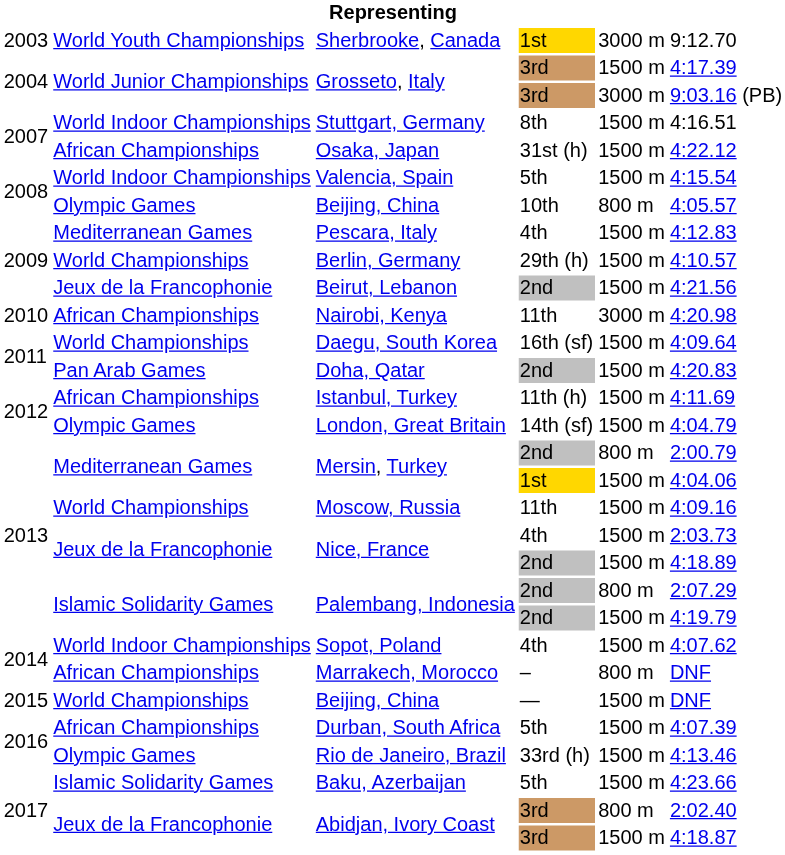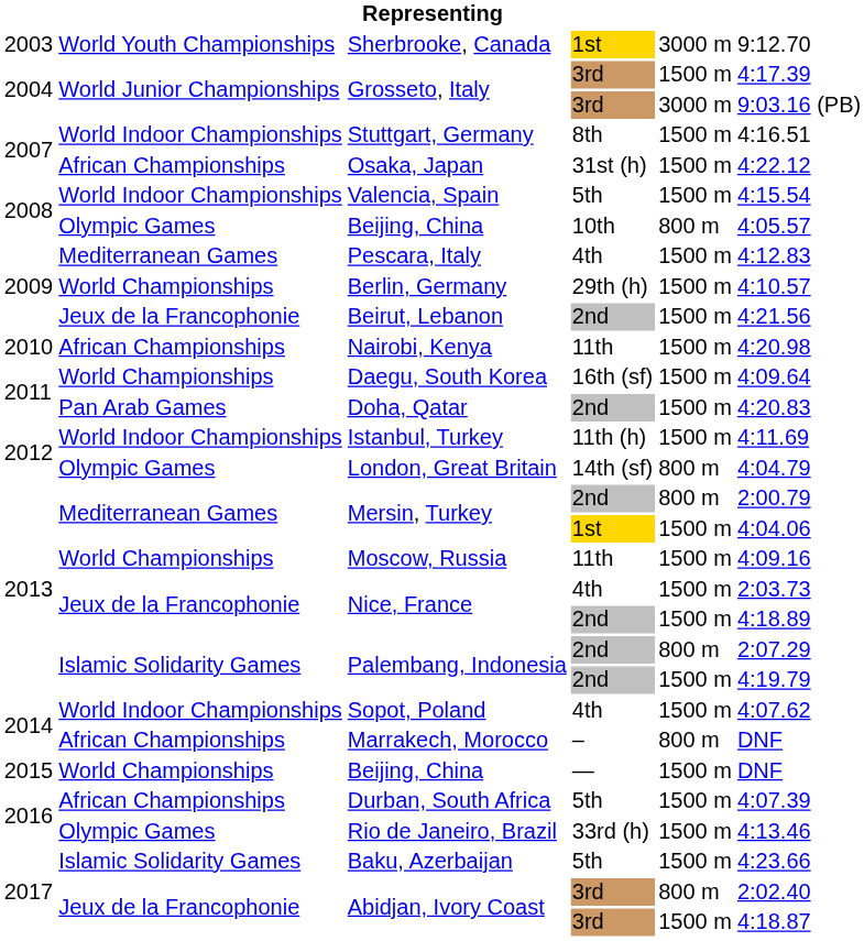 <table>
 <tr>
 <th colspan="6">Representing </th>
 </tr>
 <tr>
 <td>2003</td>
 <td><a href='#'>World Youth Championships</a></td>
 <td><a href='#'>Sherbrooke</a>, <a href='#'>Canada</a></td>
 <td bgcolor="gold">1st</td>
 <td>3000 m</td>
 <td>9:12.70</td>
 </tr>
 <tr>
 <td rowspan=2>2004</td>
 <td rowspan=2><a href='#'>World Junior Championships</a></td>
 <td rowspan=2><a href='#'>Grosseto</a>, <a href='#'>Italy</a></td>
 <td bgcolor="cc9966">3rd</td>
 <td>1500 m</td>
 <td><a href='#'>4:17.39</a></td>
 </tr>
 <tr>
 <td bgcolor="cc9966">3rd</td>
 <td>3000 m</td>
 <td><a href='#'>9:03.16</a> (PB)</td>
 </tr>
 <tr>
 <td rowspan=2>2007</td>
 <td><a href='#'>World Indoor Championships</a></td>
 <td><a href='#'>Stuttgart, Germany</a></td>
 <td>8th</td>
 <td>1500 m</td>
 <td>4:16.51</td>
 </tr>
 <tr>
 <td><a href='#'>African Championships</a></td>
 <td><a href='#'>Osaka, Japan</a></td>
 <td>31st (h)</td>
 <td>1500 m</td>
 <td><a href='#'>4:22.12</a></td>
 </tr>
 <tr>
 <td rowspan=2>2008</td>
 <td><a href='#'>World Indoor Championships</a></td>
 <td><a href='#'>Valencia, Spain</a></td>
 <td>5th</td>
 <td>1500 m</td>
 <td><a href='#'>4:15.54</a></td>
 </tr>
 <tr>
 <td><a href='#'>Olympic Games</a></td>
 <td><a href='#'>Beijing, China</a></td>
 <td>10th</td>
 <td>800 m</td>
 <td><a href='#'>4:05.57</a></td>
 </tr>
 <tr>
 <td rowspan=3>2009</td>
 <td><a href='#'>Mediterranean Games</a></td>
 <td><a href='#'>Pescara, Italy</a></td>
 <td>4th</td>
 <td>1500 m</td>
 <td><a href='#'>4:12.83</a></td>
 </tr>
 <tr>
 <td><a href='#'>World Championships</a></td>
 <td><a href='#'>Berlin, Germany</a></td>
 <td>29th (h)</td>
 <td>1500 m</td>
 <td><a href='#'>4:10.57</a></td>
 </tr>
 <tr>
 <td><a href='#'>Jeux de la Francophonie</a></td>
 <td><a href='#'>Beirut, Lebanon</a></td>
 <td bgcolor="silver">2nd</td>
 <td>1500 m</td>
 <td><a href='#'>4:21.56</a></td>
 </tr>
 <tr>
 <td>2010</td>
 <td><a href='#'>African Championships</a></td>
 <td><a href='#'>Nairobi, Kenya</a></td>
 <td>11th</td>
-<td>3000 m</td>
+<td>1500 m</td>
 <td><a href='#'>4:20.98</a></td>
 </tr>
 <tr>
 <td rowspan=2>2011</td>
 <td><a href='#'>World Championships</a></td>
 <td><a href='#'>Daegu, South Korea</a></td>
 <td>16th (sf)</td>
 <td>1500 m</td>
 <td><a href='#'>4:09.64</a></td>
 </tr>
 <tr>
 <td><a href='#'>Pan Arab Games</a></td>
 <td><a href='#'>Doha, Qatar</a></td>
 <td bgcolor="silver">2nd</td>
 <td>1500 m</td>
 <td><a href='#'>4:20.83</a></td>
 </tr>
 <tr>
 <td rowspan=2>2012</td>
-<td><a href='#'>African Championships</a></td>
+<td><a href='#'>World Indoor Championships</a></td>
 <td><a href='#'>Istanbul, Turkey</a></td>
 <td>11th (h)</td>
 <td>1500 m</td>
 <td><a href='#'>4:11.69</a></td>
 </tr>
 <tr>
 <td><a href='#'>Olympic Games</a></td>
 <td><a href='#'>London, Great Britain</a></td>
 <td>14th (sf)</td>
-<td>1500 m</td>
+<td>800 m</td>
 <td><a href='#'>4:04.79</a></td>
 </tr>
 <tr>
 <td rowspan=7>2013</td>
 <td rowspan=2><a href='#'>Mediterranean Games</a></td>
 <td rowspan=2><a href='#'>Mersin</a>, <a href='#'>Turkey</a></td>
 <td bgcolor="silver">2nd</td>
 <td>800 m</td>
 <td><a href='#'>2:00.79</a></td>
 </tr>
 <tr>
 <td bgcolor="gold">1st</td>
 <td>1500 m</td>
 <td><a href='#'>4:04.06</a></td>
 </tr>
 <tr>
 <td><a href='#'>World Championships</a></td>
 <td><a href='#'>Moscow, Russia</a></td>
 <td>11th</td>
 <td>1500 m</td>
 <td><a href='#'>4:09.16</a></td>
 </tr>
 <tr>
 <td rowspan=2><a href='#'>Jeux de la Francophonie</a></td>
 <td rowspan=2><a href='#'>Nice, France</a></td>
 <td>4th</td>
 <td>1500 m</td>
 <td><a href='#'>2:03.73</a></td>
 </tr>
 <tr>
 <td bgcolor="silver">2nd</td>
 <td>1500 m</td>
 <td><a href='#'>4:18.89</a></td>
 </tr>
 <tr>
 <td rowspan=2><a href='#'>Islamic Solidarity Games</a></td>
 <td rowspan=2><a href='#'>Palembang, Indonesia</a></td>
 <td bgcolor=silver>2nd</td>
 <td>800 m</td>
 <td><a href='#'>2:07.29</a></td>
 </tr>
 <tr>
 <td bgcolor=silver>2nd</td>
 <td>1500 m</td>
 <td><a href='#'>4:19.79</a></td>
 </tr>
 <tr>
 <td rowspan=2>2014</td>
 <td><a href='#'>World Indoor Championships</a></td>
 <td><a href='#'>Sopot, Poland</a></td>
 <td>4th</td>
 <td>1500 m</td>
 <td><a href='#'>4:07.62</a></td>
 </tr>
 <tr>
 <td><a href='#'>African Championships</a></td>
 <td><a href='#'>Marrakech, Morocco</a></td>
 <td>–</td>
 <td>800 m</td>
 <td><a href='#'>DNF</a></td>
 </tr>
 <tr>
 <td>2015</td>
 <td><a href='#'>World Championships</a></td>
 <td><a href='#'>Beijing, China</a></td>
 <td>—</td>
 <td>1500 m</td>
 <td><a href='#'>DNF</a></td>
 </tr>
 <tr>
 <td rowspan=2>2016</td>
 <td><a href='#'>African Championships</a></td>
 <td><a href='#'>Durban, South Africa</a></td>
 <td>5th</td>
 <td>1500 m</td>
 <td><a href='#'>4:07.39</a></td>
 </tr>
 <tr>
 <td><a href='#'>Olympic Games</a></td>
 <td><a href='#'>Rio de Janeiro, Brazil</a></td>
 <td>33rd (h)</td>
 <td>1500 m</td>
 <td><a href='#'>4:13.46</a></td>
 </tr>
 <tr>
 <td rowspan=3>2017</td>
 <td><a href='#'>Islamic Solidarity Games</a></td>
 <td><a href='#'>Baku, Azerbaijan</a></td>
 <td>5th</td>
 <td>1500 m</td>
 <td><a href='#'>4:23.66</a></td>
 </tr>
 <tr>
 <td rowspan=2><a href='#'>Jeux de la Francophonie</a></td>
 <td rowspan=2><a href='#'>Abidjan, Ivory Coast</a></td>
 <td bgcolor=cc9966>3rd</td>
 <td>800 m</td>
 <td><a href='#'>2:02.40</a></td>
 </tr>
 <tr>
 <td bgcolor=cc9966>3rd</td>
 <td>1500 m</td>
 <td><a href='#'>4:18.87</a></td>
 </tr>
 </table>
